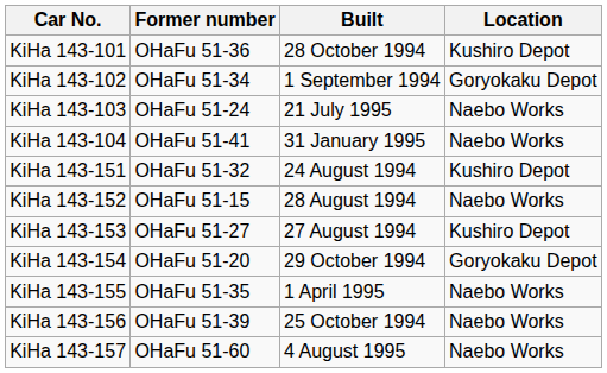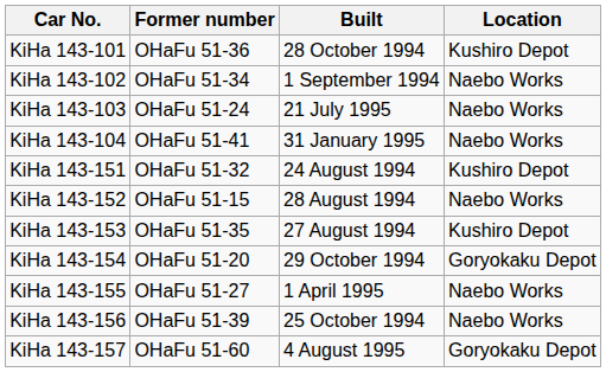 <table class="wikitable">
 <tr>
 <th>Car No.</th>
 <th>Former number</th>
 <th>Built</th>
 <th>Location</th>
 </tr>
 <tr>
 <td>KiHa 143-101</td>
 <td>OHaFu 51-36</td>
 <td>28 October 1994</td>
 <td>Kushiro Depot</td>
 </tr>
 <tr>
 <td>KiHa 143-102</td>
 <td>OHaFu 51-34</td>
 <td>1 September 1994</td>
-<td>Goryokaku Depot</td>
+<td>Naebo Works</td>
 </tr>
 <tr>
 <td>KiHa 143-103</td>
 <td>OHaFu 51-24</td>
 <td>21 July 1995</td>
 <td>Naebo Works</td>
 </tr>
 <tr>
 <td>KiHa 143-104</td>
 <td>OHaFu 51-41</td>
 <td>31 January 1995</td>
 <td>Naebo Works</td>
 </tr>
 <tr>
 <td>KiHa 143-151</td>
 <td>OHaFu 51-32</td>
 <td>24 August 1994</td>
 <td>Kushiro Depot</td>
 </tr>
 <tr>
 <td>KiHa 143-152</td>
 <td>OHaFu 51-15</td>
 <td>28 August 1994</td>
 <td>Naebo Works</td>
 </tr>
 <tr>
 <td>KiHa 143-153</td>
-<td>OHaFu 51-27</td>
+<td>OHaFu 51-35</td>
 <td>27 August 1994</td>
 <td>Kushiro Depot</td>
 </tr>
 <tr>
 <td>KiHa 143-154</td>
 <td>OHaFu 51-20</td>
 <td>29 October 1994</td>
 <td>Goryokaku Depot</td>
 </tr>
 <tr>
 <td>KiHa 143-155</td>
-<td>OHaFu 51-35</td>
+<td>OHaFu 51-27</td>
 <td>1 April 1995</td>
 <td>Naebo Works</td>
 </tr>
 <tr>
 <td>KiHa 143-156</td>
 <td>OHaFu 51-39</td>
 <td>25 October 1994</td>
 <td>Naebo Works</td>
 </tr>
 <tr>
 <td>KiHa 143-157</td>
 <td>OHaFu 51-60</td>
 <td>4 August 1995</td>
-<td>Naebo Works</td>
+<td>Goryokaku Depot</td>
 </tr>
 </table>
